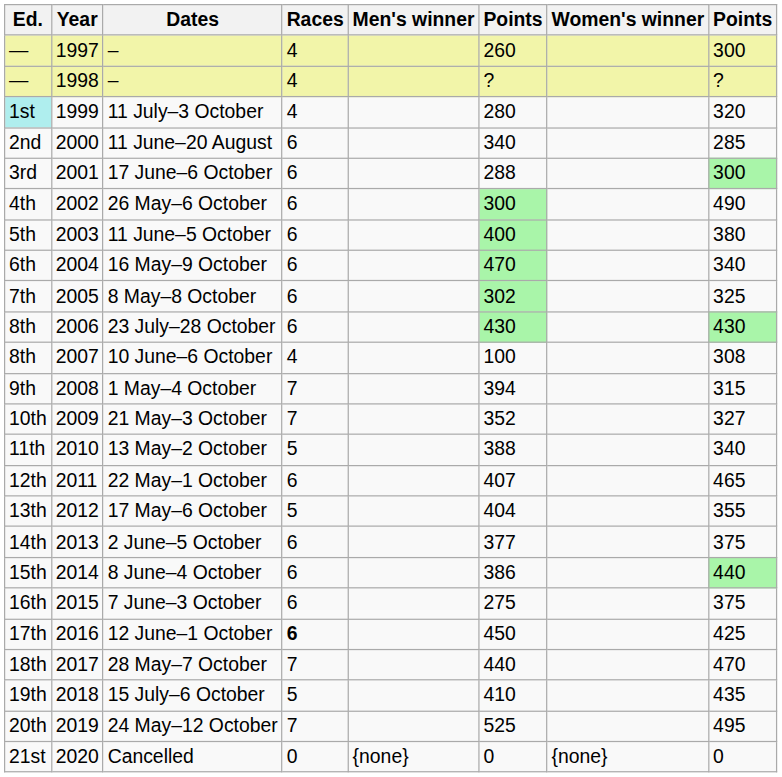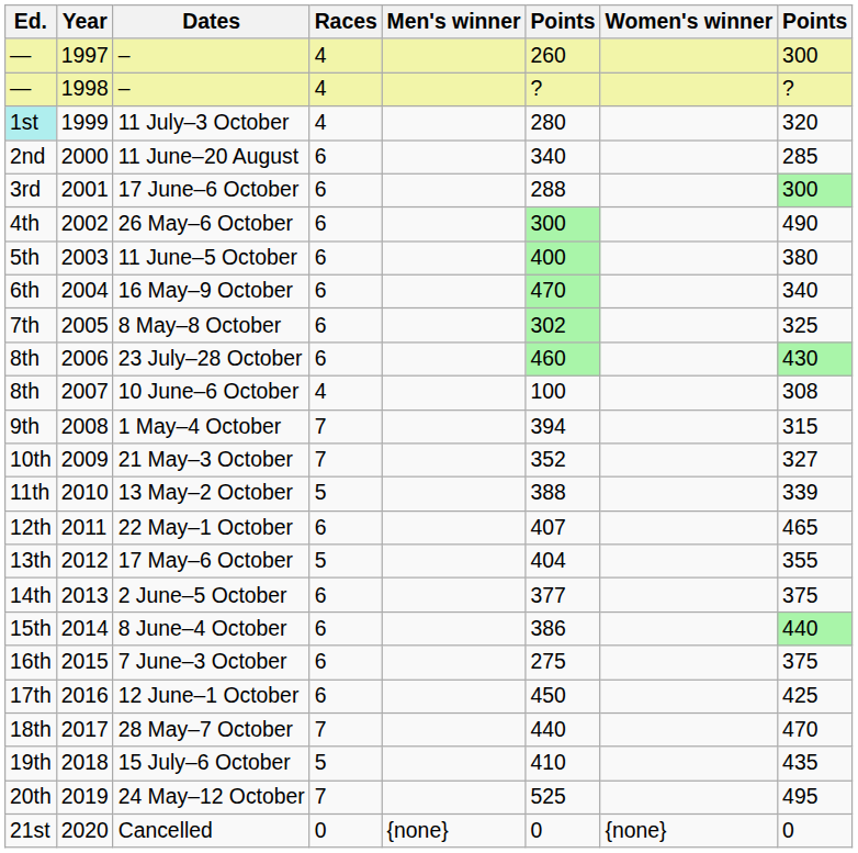 <table class=wikitable>
 <tr>
 <th>Ed.</th>
 <th>Year</th>
 <th>Dates</th>
 <th>Races</th>
 <th>Men's winner</th>
 <th>Points</th>
 <th>Women's winner</th>
 <th>Points</th>
 </tr>
 <tr bgcolor=#F2F5A9>
 <td>—</td>
 <td>1997</td>
 <td>–</td>
 <td>4</td>
 <td></td>
 <td>260</td>
 <td></td>
 <td>300</td>
 </tr>
 <tr bgcolor=#F2F5A9>
 <td>—</td>
 <td>1998</td>
 <td>–</td>
 <td>4</td>
 <td></td>
 <td>?</td>
 <td></td>
 <td>?</td>
 </tr>
 <tr>
 <td style="background: paleturquoise;">1st</td>
 <td>1999</td>
 <td>11 July–3 October</td>
 <td>4</td>
 <td></td>
 <td>280</td>
 <td></td>
 <td>320</td>
 </tr>
 <tr>
 <td>2nd</td>
 <td>2000</td>
 <td>11 June–20 August</td>
 <td>6</td>
 <td></td>
 <td>340</td>
 <td></td>
 <td>285</td>
 </tr>
 <tr>
 <td>3rd</td>
 <td>2001</td>
 <td>17 June–6 October</td>
 <td>6</td>
 <td></td>
 <td>288</td>
 <td></td>
 <td bgcolor=#A9F5A9>300</td>
 </tr>
 <tr>
 <td>4th</td>
 <td>2002</td>
 <td>26 May–6 October</td>
 <td>6</td>
 <td></td>
 <td bgcolor=#A9F5A9>300</td>
 <td></td>
 <td>490</td>
 </tr>
 <tr>
 <td>5th</td>
 <td>2003</td>
 <td>11 June–5 October</td>
 <td>6</td>
 <td></td>
 <td bgcolor=#A9F5A9>400</td>
 <td></td>
 <td>380</td>
 </tr>
 <tr>
 <td>6th</td>
 <td>2004</td>
 <td>16 May–9 October</td>
 <td>6</td>
 <td></td>
 <td bgcolor=#A9F5A9>470</td>
 <td></td>
 <td>340</td>
 </tr>
 <tr>
 <td>7th</td>
 <td>2005</td>
 <td>8 May–8 October</td>
 <td>6</td>
 <td></td>
 <td bgcolor=#A9F5A9>302</td>
 <td></td>
 <td>325</td>
 </tr>
 <tr>
 <td>8th</td>
 <td>2006</td>
 <td>23 July–28 October</td>
 <td>6</td>
 <td></td>
-<td bgcolor=#A9F5A9>430</td>
+<td bgcolor=#A9F5A9>460</td>
 <td></td>
 <td bgcolor=#A9F5A9>430</td>
 </tr>
 <tr>
 <td>8th</td>
 <td>2007</td>
 <td>10 June–6 October</td>
 <td>4</td>
 <td></td>
 <td>100</td>
 <td></td>
 <td>308</td>
 </tr>
 <tr>
 <td>9th</td>
 <td>2008</td>
 <td>1 May–4 October</td>
 <td>7</td>
 <td></td>
 <td>394</td>
 <td></td>
 <td>315</td>
 </tr>
 <tr>
 <td>10th</td>
 <td>2009</td>
 <td>21 May–3 October</td>
 <td>7</td>
 <td></td>
 <td>352</td>
 <td></td>
 <td>327</td>
 </tr>
 <tr>
 <td>11th</td>
 <td>2010</td>
 <td>13 May–2 October</td>
 <td>5</td>
 <td></td>
 <td>388</td>
 <td></td>
-<td>340</td>
+<td>339</td>
 </tr>
 <tr>
 <td>12th</td>
 <td>2011</td>
 <td>22 May–1 October</td>
 <td>6</td>
 <td></td>
 <td>407</td>
 <td></td>
 <td>465</td>
 </tr>
 <tr>
 <td>13th</td>
 <td>2012</td>
 <td>17 May–6 October</td>
 <td>5</td>
 <td></td>
 <td>404</td>
 <td></td>
 <td>355</td>
 </tr>
 <tr>
 <td>14th</td>
 <td>2013</td>
 <td>2 June–5 October</td>
 <td>6</td>
 <td></td>
 <td>377</td>
 <td></td>
 <td>375</td>
 </tr>
 <tr>
 <td>15th</td>
 <td>2014</td>
 <td>8 June–4 October</td>
 <td>6</td>
 <td></td>
 <td>386</td>
 <td></td>
 <td bgcolor=#A9F5A9>440</td>
 </tr>
 <tr>
 <td>16th</td>
 <td>2015</td>
 <td>7 June–3 October</td>
 <td>6</td>
 <td></td>
 <td>275</td>
 <td></td>
 <td>375</td>
 </tr>
 <tr>
 <td>17th</td>
 <td>2016</td>
 <td>12 June–1 October</td>
-<td><strong>6</strong></td>
+<td>6</td>
 <td></td>
 <td>450</td>
 <td></td>
 <td>425</td>
 </tr>
 <tr>
 <td>18th</td>
 <td>2017</td>
 <td>28 May–7 October</td>
 <td>7</td>
 <td></td>
 <td>440</td>
 <td></td>
 <td>470</td>
 </tr>
 <tr>
 <td>19th</td>
 <td>2018</td>
 <td>15 July–6 October</td>
 <td>5</td>
 <td></td>
 <td>410</td>
 <td></td>
 <td>435</td>
 </tr>
 <tr>
 <td>20th</td>
 <td>2019</td>
 <td>24 May–12 October</td>
 <td>7</td>
 <td></td>
 <td>525</td>
 <td></td>
 <td>495</td>
 </tr>
 <tr>
 <td>21st</td>
 <td>2020</td>
 <td>Cancelled</td>
 <td>0</td>
 <td>{none}</td>
 <td>0</td>
 <td>{none}</td>
 <td>0</td>
 </tr>
 </table>
